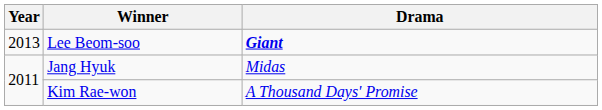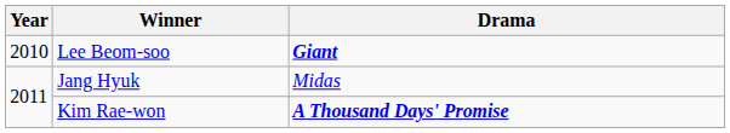 <table class="wikitable" style="width:600px">
 <tr>
 <th width=10>Year</th>
 <th>Winner</th>
 <th>Drama</th>
 </tr>
 <tr>
-<td>2013</td>
+<td>2010</td>
 <td><a href='#'>Lee Beom-soo</a></td>
 <td><strong><em><a href='#'>Giant</a></em></strong></td>
 </tr>
 <tr>
 <td rowspan=2>2011</td>
 <td><a href='#'>Jang Hyuk</a></td>
 <td><em><a href='#'>Midas</a></em></td>
 </tr>
 <tr>
 <td><a href='#'>Kim Rae-won</a></td>
-<td><em><a href='#'>A Thousand Days' Promise</a></em></td>
+<td><strong><em><a href='#'>A Thousand Days' Promise</a></em></strong></td>
 </tr>
 </table>
